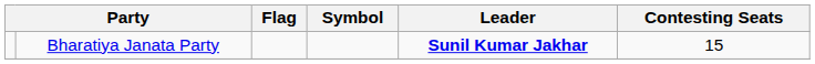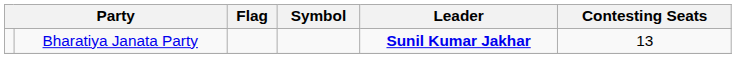 <table class="wikitable" width="60%" style="text-align:center">
 <tr>
 <th colspan="2">Party</th>
 <th>Flag</th>
 <th>Symbol</th>
 <th>Leader</th>
 <th>Contesting Seats</th>
 </tr>
 <tr>
 <td></td>
 <td><a href='#'>Bharatiya Janata Party</a></td>
 <td></td>
 <td></td>
 <td><strong><a href='#'>Sunil Kumar Jakhar</a></strong></td>
-<td>15</td>
+<td>13</td>
 </tr>
 <tr>
 </tr>
 </table>
